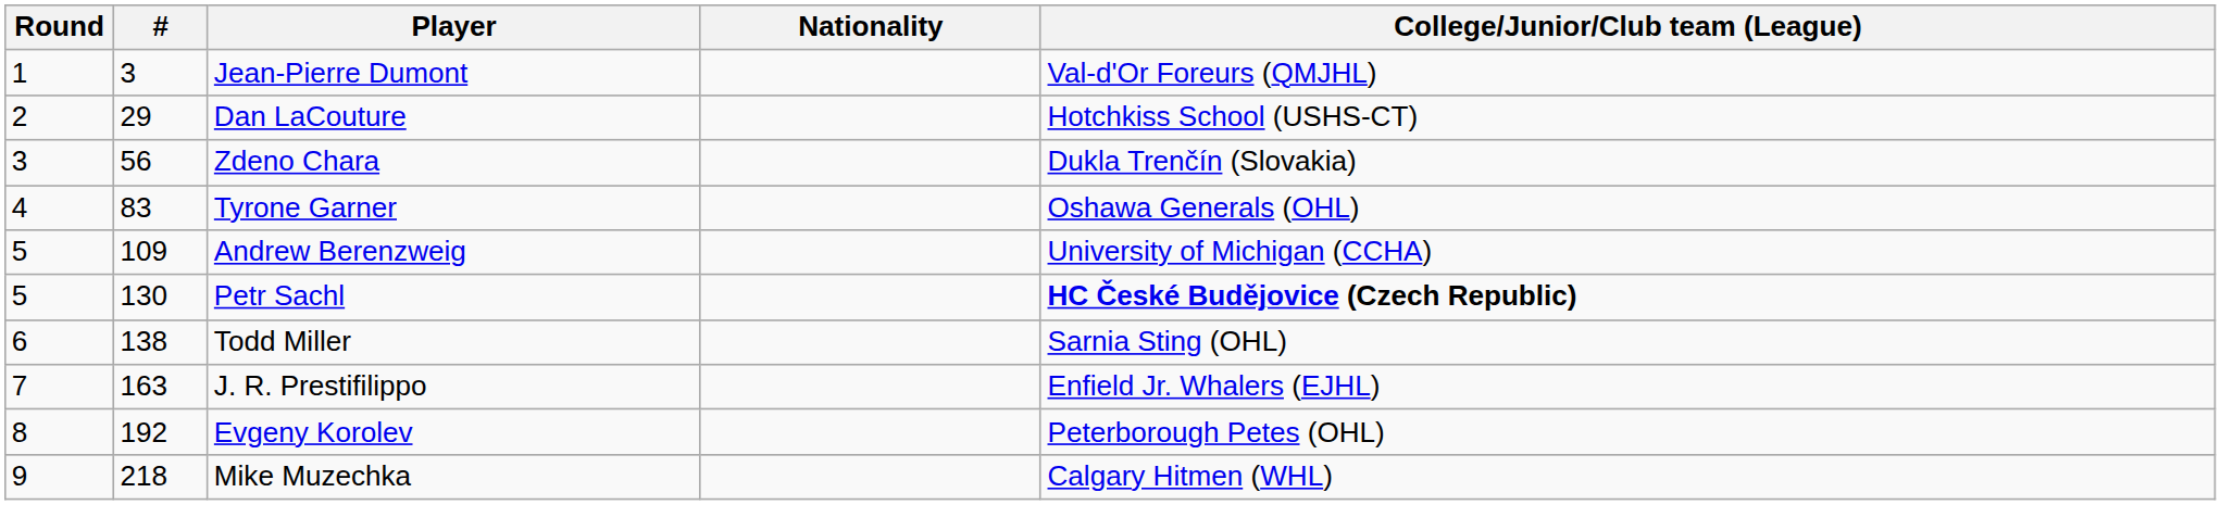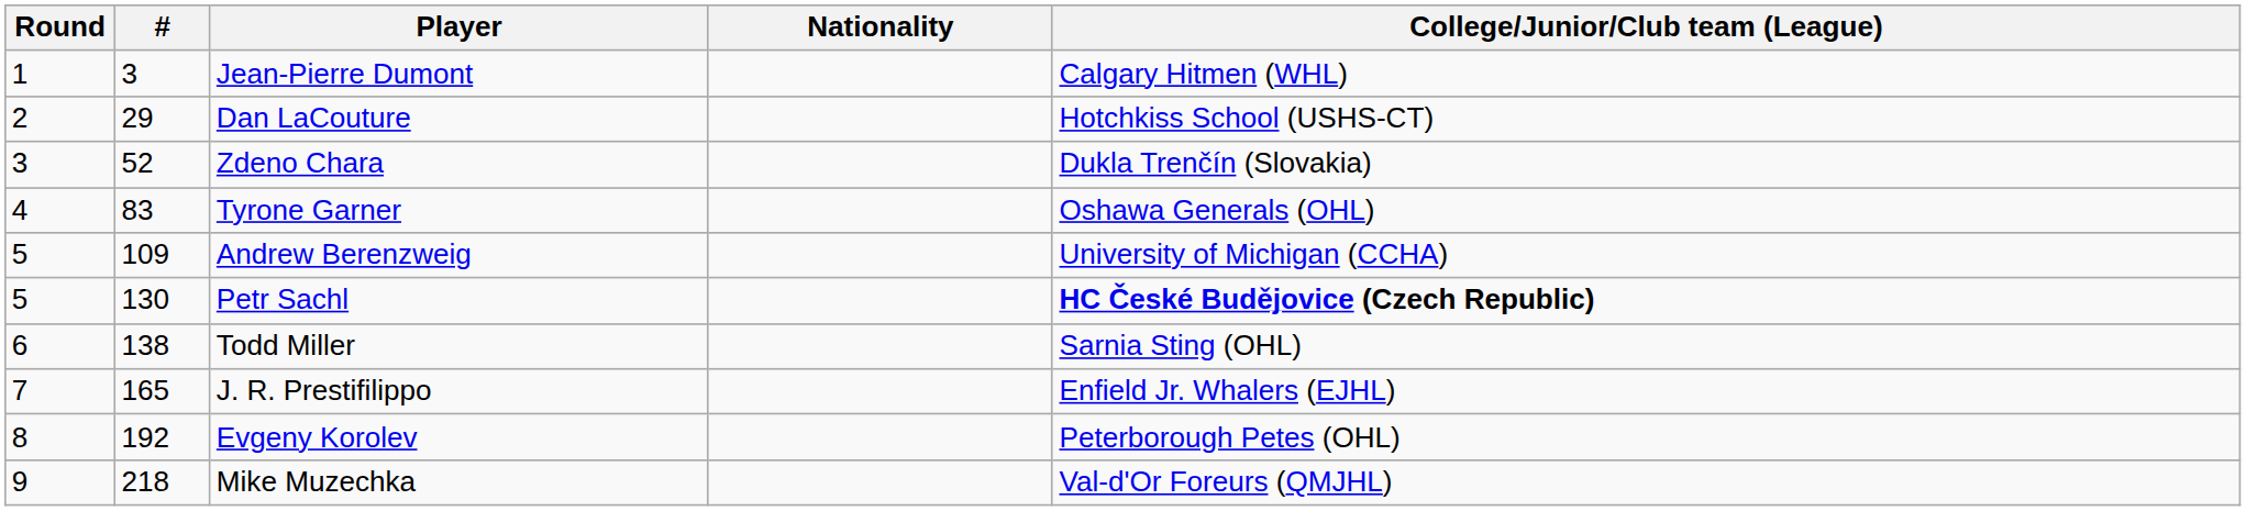 <table class="wikitable">
 <tr align="center">
 <th bgcolor="#DDDDFF" width="4.0%">Round</th>
 <th bgcolor="#DDDDFF" width="4.0%">#</th>
 <th bgcolor="#DDDDFF" width="21.0%">Player</th>
 <th bgcolor="#DDDDFF" width="14.5%">Nationality</th>
 <th bgcolor="#DDDDFF" width="50.0%">College/Junior/Club team (League)</th>
 </tr>
 <tr>
 <td>1</td>
 <td>3</td>
 <td><a href='#'>Jean-Pierre Dumont</a></td>
 <td></td>
-<td><a href='#'>Val-d'Or Foreurs</a> (<a href='#'>QMJHL</a>)</td>
+<td><a href='#'>Calgary Hitmen</a> (<a href='#'>WHL</a>)</td>
 </tr>
 <tr>
 <td>2</td>
 <td>29</td>
 <td><a href='#'>Dan LaCouture</a></td>
 <td></td>
 <td><a href='#'>Hotchkiss School</a> (USHS-CT)</td>
 </tr>
 <tr>
 <td>3</td>
-<td>56</td>
+<td>52</td>
 <td><a href='#'>Zdeno Chara</a></td>
 <td></td>
 <td><a href='#'>Dukla Trenčín</a> (Slovakia)</td>
 </tr>
 <tr>
 <td>4</td>
 <td>83</td>
 <td><a href='#'>Tyrone Garner</a></td>
 <td></td>
 <td><a href='#'>Oshawa Generals</a> (<a href='#'>OHL</a>)</td>
 </tr>
 <tr>
 <td>5</td>
 <td>109</td>
 <td><a href='#'>Andrew Berenzweig</a></td>
 <td></td>
 <td><a href='#'>University of Michigan</a> (<a href='#'>CCHA</a>)</td>
 </tr>
 <tr>
 <td>5</td>
 <td>130</td>
 <td><a href='#'>Petr Sachl</a></td>
 <td></td>
 <td><strong><a href='#'>HC České Budějovice</a> (Czech Republic)</strong></td>
 </tr>
 <tr>
 <td>6</td>
 <td>138</td>
 <td>Todd Miller</td>
 <td></td>
 <td><a href='#'>Sarnia Sting</a> (OHL)</td>
 </tr>
 <tr>
 <td>7</td>
-<td>163</td>
+<td>165</td>
 <td>J. R. Prestifilippo</td>
 <td></td>
 <td><a href='#'>Enfield Jr. Whalers</a> (<a href='#'>EJHL</a>)</td>
 </tr>
 <tr>
 <td>8</td>
 <td>192</td>
 <td><a href='#'>Evgeny Korolev</a></td>
 <td></td>
 <td><a href='#'>Peterborough Petes</a> (OHL)</td>
 </tr>
 <tr>
 <td>9</td>
 <td>218</td>
 <td>Mike Muzechka</td>
 <td></td>
-<td><a href='#'>Calgary Hitmen</a> (<a href='#'>WHL</a>)</td>
+<td><a href='#'>Val-d'Or Foreurs</a> (<a href='#'>QMJHL</a>)</td>
 </tr>
 </table>
